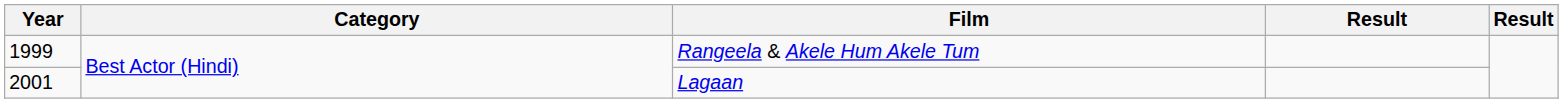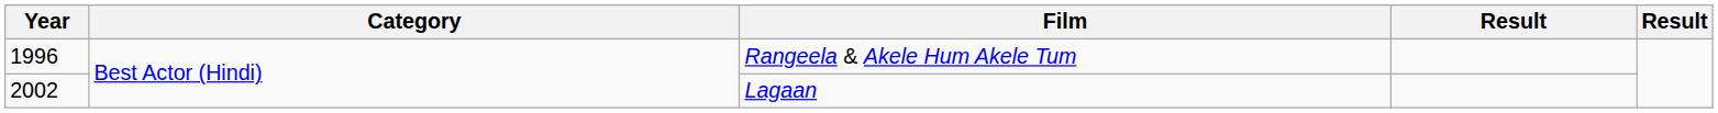 <table class="wikitable" style="width:100%;">
 <tr>
 <th width="5%">Year</th>
 <th style="width:40%;">Category</th>
 <th style="width:40%;">Film</th>
 <th style="width:15%;">Result</th>
 <th style="width:15%;">Result</th>
 </tr>
 <tr>
-<td>1999</td>
+<td>1996</td>
 <td rowspan="2"><a href='#'>Best Actor (Hindi)</a></td>
 <td><em><a href='#'>Rangeela</a></em> & <em><a href='#'>Akele Hum Akele Tum</a></em></td>
 <td></td>
 <td rowspan="2"></td>
 </tr>
 <tr>
-<td>2001</td>
+<td>2002</td>
 <td><em><a href='#'>Lagaan</a></em></td>
 <td></td>
 </tr>
 </table>
